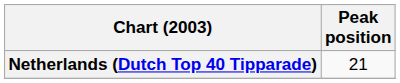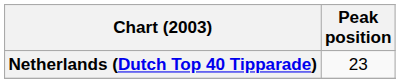 <table class="wikitable sortable plainrowheaders" style="text-align:center">
 <tr>
 <th scope="col">Chart (2003)</th>
 <th scope="col">Peak<br>position</th>
 </tr>
 <tr>
 <th scope="row">Netherlands (<a href='#'>Dutch Top 40 Tipparade</a>)</th>
-<td align="center">21</td>
+<td align="center">23</td>
 </tr>
 <tr>
 </tr>
 <tr>
 </tr>
 <tr>
 </tr>
 <tr>
 </tr>
 <tr>
 </tr>
 </table>
